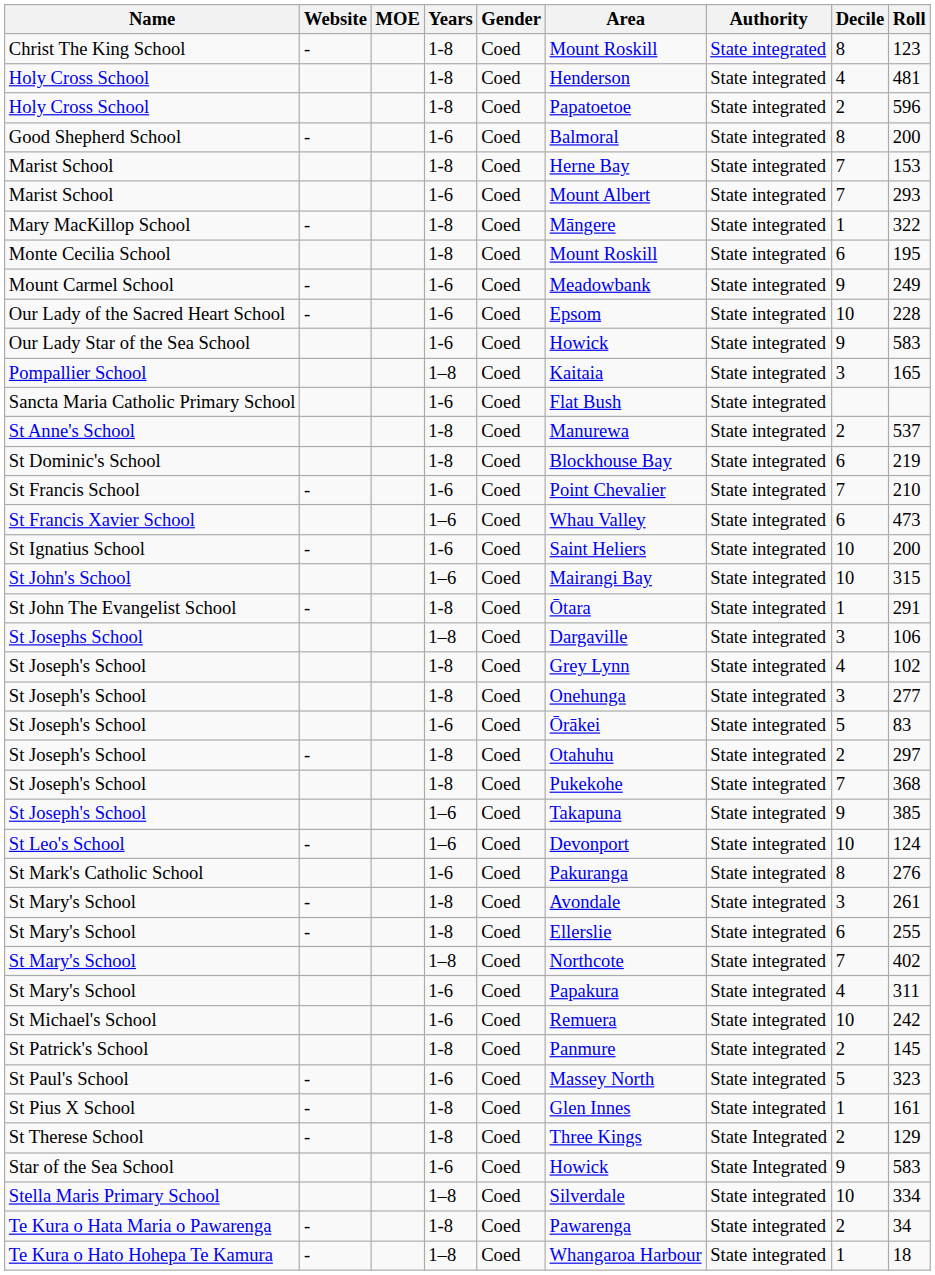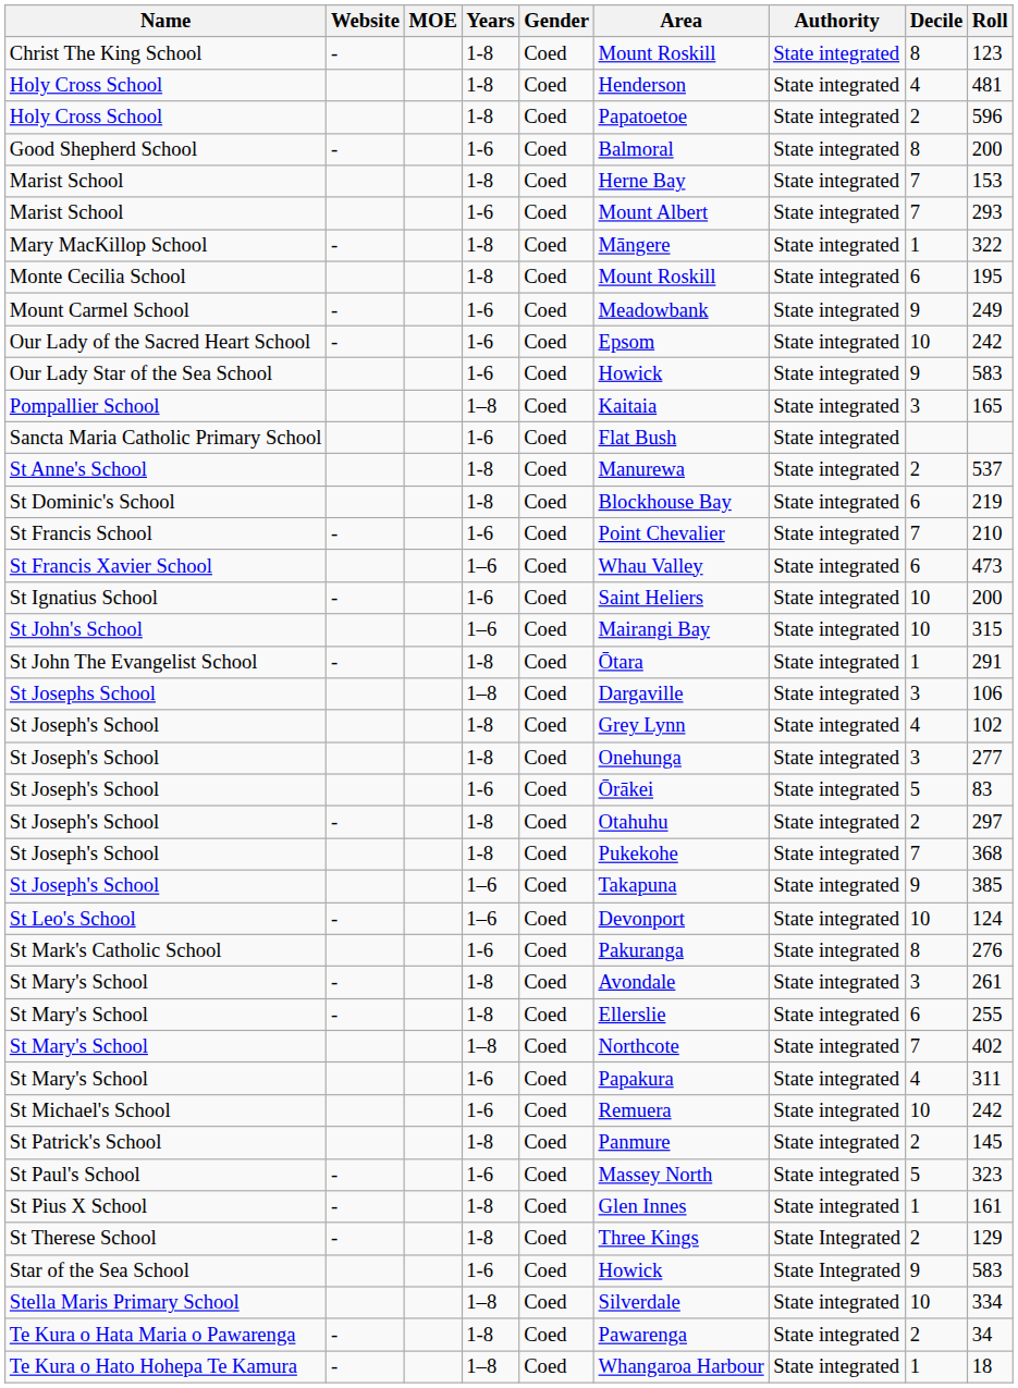 <table class="wikitable sortable">
 <tr>
 <th>Name</th>
 <th>Website</th>
 <th>MOE</th>
 <th>Years</th>
 <th>Gender</th>
 <th>Area</th>
 <th>Authority</th>
 <th>Decile</th>
 <th>Roll</th>
 </tr>
 <tr>
 <td>Christ The King School</td>
 <td>-</td>
 <td></td>
 <td>1-8</td>
 <td>Coed</td>
 <td><a href='#'>Mount Roskill</a></td>
 <td><a href='#'>State integrated</a></td>
 <td>8</td>
 <td>123</td>
 </tr>
 <tr>
 <td><a href='#'>Holy Cross School</a></td>
 <td></td>
 <td></td>
 <td>1-8</td>
 <td>Coed</td>
 <td><a href='#'>Henderson</a></td>
 <td>State integrated</td>
 <td>4</td>
 <td>481</td>
 </tr>
 <tr>
 <td><a href='#'>Holy Cross School</a></td>
 <td></td>
 <td></td>
 <td>1-8</td>
 <td>Coed</td>
 <td><a href='#'>Papatoetoe</a></td>
 <td>State integrated</td>
 <td>2</td>
 <td>596</td>
 </tr>
 <tr>
 <td>Good Shepherd School</td>
 <td>-</td>
 <td></td>
 <td>1-6</td>
 <td>Coed</td>
 <td><a href='#'>Balmoral</a></td>
 <td>State integrated</td>
 <td>8</td>
 <td>200</td>
 </tr>
 <tr>
 <td>Marist School</td>
 <td></td>
 <td></td>
 <td>1-8</td>
 <td>Coed</td>
 <td><a href='#'>Herne Bay</a></td>
 <td>State integrated</td>
 <td>7</td>
 <td>153</td>
 </tr>
 <tr>
 <td>Marist School</td>
 <td></td>
 <td></td>
 <td>1-6</td>
 <td>Coed</td>
 <td><a href='#'>Mount Albert</a></td>
 <td>State integrated</td>
 <td>7</td>
 <td>293</td>
 </tr>
 <tr>
 <td>Mary MacKillop School</td>
 <td>-</td>
 <td></td>
 <td>1-8</td>
 <td>Coed</td>
 <td><a href='#'>Māngere</a></td>
 <td>State integrated</td>
 <td>1</td>
 <td>322</td>
 </tr>
 <tr>
 <td>Monte Cecilia School</td>
 <td></td>
 <td></td>
 <td>1-8</td>
 <td>Coed</td>
 <td><a href='#'>Mount Roskill</a></td>
 <td>State integrated</td>
 <td>6</td>
 <td>195</td>
 </tr>
 <tr>
 <td>Mount Carmel School</td>
 <td>-</td>
 <td></td>
 <td>1-6</td>
 <td>Coed</td>
 <td><a href='#'>Meadowbank</a></td>
 <td>State integrated</td>
 <td>9</td>
 <td>249</td>
 </tr>
 <tr>
 <td>Our Lady of the Sacred Heart School</td>
 <td>-</td>
 <td></td>
 <td>1-6</td>
 <td>Coed</td>
 <td><a href='#'>Epsom</a></td>
 <td>State integrated</td>
 <td>10</td>
-<td>228</td>
+<td>242</td>
 </tr>
 <tr>
 <td>Our Lady Star of the Sea School</td>
 <td></td>
 <td></td>
 <td>1-6</td>
 <td>Coed</td>
 <td><a href='#'>Howick</a></td>
 <td>State integrated</td>
 <td>9</td>
 <td>583</td>
 </tr>
 <tr>
 <td><a href='#'>Pompallier School</a></td>
 <td></td>
 <td></td>
 <td>1–8</td>
 <td>Coed</td>
 <td><a href='#'>Kaitaia</a></td>
 <td>State integrated</td>
 <td>3</td>
 <td>165</td>
 </tr>
 <tr>
 <td>Sancta Maria Catholic Primary School</td>
 <td></td>
 <td></td>
 <td>1-6</td>
 <td>Coed</td>
 <td><a href='#'>Flat Bush</a></td>
 <td>State integrated</td>
 <td></td>
 </tr>
 <tr>
 <td><a href='#'>St Anne's School</a></td>
 <td></td>
 <td></td>
 <td>1-8</td>
 <td>Coed</td>
 <td><a href='#'>Manurewa</a></td>
 <td>State integrated</td>
 <td>2</td>
 <td>537</td>
 </tr>
 <tr>
 <td>St Dominic's School</td>
 <td></td>
 <td></td>
 <td>1-8</td>
 <td>Coed</td>
 <td><a href='#'>Blockhouse Bay</a></td>
 <td>State integrated</td>
 <td>6</td>
 <td>219</td>
 </tr>
 <tr>
 <td>St Francis School</td>
 <td>-</td>
 <td></td>
 <td>1-6</td>
 <td>Coed</td>
 <td><a href='#'>Point Chevalier</a></td>
 <td>State integrated</td>
 <td>7</td>
 <td>210</td>
 </tr>
 <tr>
 <td><a href='#'>St Francis Xavier School</a></td>
 <td></td>
 <td></td>
 <td>1–6</td>
 <td>Coed</td>
 <td><a href='#'>Whau Valley</a></td>
 <td>State integrated</td>
 <td>6</td>
 <td>473</td>
 </tr>
 <tr>
 <td>St Ignatius School</td>
 <td>-</td>
 <td></td>
 <td>1-6</td>
 <td>Coed</td>
 <td><a href='#'>Saint Heliers</a></td>
 <td>State integrated</td>
 <td>10</td>
 <td>200</td>
 </tr>
 <tr>
 <td><a href='#'>St John's School</a></td>
 <td></td>
 <td></td>
 <td>1–6</td>
 <td>Coed</td>
 <td><a href='#'>Mairangi Bay</a></td>
 <td>State integrated</td>
 <td>10</td>
 <td>315</td>
 </tr>
 <tr>
 <td>St John The Evangelist School</td>
 <td>-</td>
 <td></td>
 <td>1-8</td>
 <td>Coed</td>
 <td><a href='#'>Ōtara</a></td>
 <td>State integrated</td>
 <td>1</td>
 <td>291</td>
 </tr>
 <tr>
 <td><a href='#'>St Josephs School</a></td>
 <td></td>
 <td></td>
 <td>1–8</td>
 <td>Coed</td>
 <td><a href='#'>Dargaville</a></td>
 <td>State integrated</td>
 <td>3</td>
 <td>106</td>
 </tr>
 <tr>
 <td>St Joseph's School</td>
 <td></td>
 <td></td>
 <td>1-8</td>
 <td>Coed</td>
 <td><a href='#'>Grey Lynn</a></td>
 <td>State integrated</td>
 <td>4</td>
 <td>102</td>
 </tr>
 <tr>
 <td>St Joseph's School</td>
 <td></td>
 <td></td>
 <td>1-8</td>
 <td>Coed</td>
 <td><a href='#'>Onehunga</a></td>
 <td>State integrated</td>
 <td>3</td>
 <td>277</td>
 </tr>
 <tr>
 <td>St Joseph's School</td>
 <td></td>
 <td></td>
 <td>1-6</td>
 <td>Coed</td>
 <td><a href='#'>Ōrākei</a></td>
 <td>State integrated</td>
 <td>5</td>
 <td>83</td>
 </tr>
 <tr>
 <td>St Joseph's School</td>
 <td>-</td>
 <td></td>
 <td>1-8</td>
 <td>Coed</td>
 <td><a href='#'>Otahuhu</a></td>
 <td>State integrated</td>
 <td>2</td>
 <td>297</td>
 </tr>
 <tr>
 <td>St Joseph's School</td>
 <td></td>
 <td></td>
 <td>1-8</td>
 <td>Coed</td>
 <td><a href='#'>Pukekohe</a></td>
 <td>State integrated</td>
 <td>7</td>
 <td>368</td>
 </tr>
 <tr>
 <td><a href='#'>St Joseph's School</a></td>
 <td></td>
 <td></td>
 <td>1–6</td>
 <td>Coed</td>
 <td><a href='#'>Takapuna</a></td>
 <td>State integrated</td>
 <td>9</td>
 <td>385</td>
 </tr>
 <tr>
 <td><a href='#'>St Leo's School</a></td>
 <td>-</td>
 <td></td>
 <td>1–6</td>
 <td>Coed</td>
 <td><a href='#'>Devonport</a></td>
 <td>State integrated</td>
 <td>10</td>
 <td>124</td>
 </tr>
 <tr>
 <td>St Mark's Catholic School</td>
 <td></td>
 <td></td>
 <td>1-6</td>
 <td>Coed</td>
 <td><a href='#'>Pakuranga</a></td>
 <td>State integrated</td>
 <td>8</td>
 <td>276</td>
 </tr>
 <tr>
 <td>St Mary's School</td>
 <td>-</td>
 <td></td>
 <td>1-8</td>
 <td>Coed</td>
 <td><a href='#'>Avondale</a></td>
 <td>State integrated</td>
 <td>3</td>
 <td>261</td>
 </tr>
 <tr>
 <td>St Mary's School</td>
 <td>-</td>
 <td></td>
 <td>1-8</td>
 <td>Coed</td>
 <td><a href='#'>Ellerslie</a></td>
 <td>State integrated</td>
 <td>6</td>
 <td>255</td>
 </tr>
 <tr>
 <td><a href='#'>St Mary's School</a></td>
 <td></td>
 <td></td>
 <td>1–8</td>
 <td>Coed</td>
 <td><a href='#'>Northcote</a></td>
 <td>State integrated</td>
 <td>7</td>
 <td>402</td>
 </tr>
 <tr>
 <td>St Mary's School</td>
 <td></td>
 <td></td>
 <td>1-6</td>
 <td>Coed</td>
 <td><a href='#'>Papakura</a></td>
 <td>State integrated</td>
 <td>4</td>
 <td>311</td>
 </tr>
 <tr>
 <td>St Michael's School</td>
 <td></td>
 <td></td>
 <td>1-6</td>
 <td>Coed</td>
 <td><a href='#'>Remuera</a></td>
 <td>State integrated</td>
 <td>10</td>
 <td>242</td>
 </tr>
 <tr>
 <td>St Patrick's School</td>
 <td></td>
 <td></td>
 <td>1-8</td>
 <td>Coed</td>
 <td><a href='#'>Panmure</a></td>
 <td>State integrated</td>
 <td>2</td>
 <td>145</td>
 </tr>
 <tr>
 <td>St Paul's School</td>
 <td>-</td>
 <td></td>
 <td>1-6</td>
 <td>Coed</td>
 <td><a href='#'>Massey North</a></td>
 <td>State integrated</td>
 <td>5</td>
 <td>323</td>
 </tr>
 <tr>
 <td>St Pius X School</td>
 <td>-</td>
 <td></td>
 <td>1-8</td>
 <td>Coed</td>
 <td><a href='#'>Glen Innes</a></td>
 <td>State integrated</td>
 <td>1</td>
 <td>161</td>
 </tr>
 <tr>
 <td>St Therese School</td>
 <td>-</td>
 <td></td>
 <td>1-8</td>
 <td>Coed</td>
 <td><a href='#'>Three Kings</a></td>
 <td>State Integrated</td>
 <td>2</td>
 <td>129</td>
 </tr>
 <tr>
 <td>Star of the Sea School</td>
 <td></td>
 <td></td>
 <td>1-6</td>
 <td>Coed</td>
 <td><a href='#'>Howick</a></td>
 <td>State Integrated</td>
 <td>9</td>
 <td>583</td>
 </tr>
 <tr>
 <td><a href='#'>Stella Maris Primary School</a></td>
 <td></td>
 <td></td>
 <td>1–8</td>
 <td>Coed</td>
 <td><a href='#'>Silverdale</a></td>
 <td>State integrated</td>
 <td>10</td>
 <td>334</td>
 </tr>
 <tr>
 <td><a href='#'>Te Kura o Hata Maria o Pawarenga</a></td>
 <td>-</td>
 <td></td>
 <td>1-8</td>
 <td>Coed</td>
 <td><a href='#'>Pawarenga</a></td>
 <td>State integrated</td>
 <td>2</td>
 <td>34</td>
 </tr>
 <tr>
 <td><a href='#'>Te Kura o Hato Hohepa Te Kamura</a></td>
 <td>-</td>
 <td></td>
 <td>1–8</td>
 <td>Coed</td>
 <td><a href='#'>Whangaroa Harbour</a></td>
 <td>State integrated</td>
 <td>1</td>
 <td>18</td>
 </tr>
 </table>
